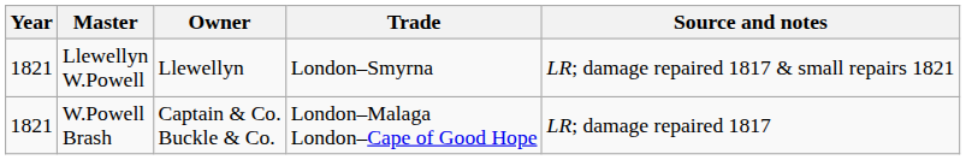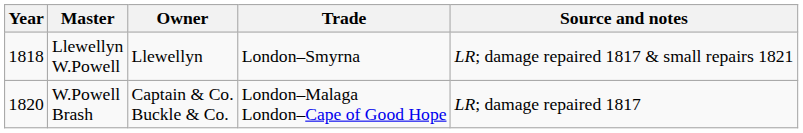 <table class="sortable wikitable">
 <tr>
 <th>Year</th>
 <th>Master</th>
 <th>Owner</th>
 <th>Trade</th>
 <th>Source and notes</th>
 </tr>
 <tr>
-<td>1821</td>
+<td>1818</td>
 <td>Llewellyn<br>W.Powell</td>
 <td>Llewellyn</td>
 <td>London–Smyrna</td>
 <td><em>LR</em>; damage repaired 1817 & small repairs 1821</td>
 </tr>
 <tr>
-<td>1821</td>
+<td>1820</td>
 <td>W.Powell<br>Brash</td>
 <td>Captain & Co.<br>Buckle & Co.</td>
 <td>London–Malaga<br>London–<a href='#'>Cape of Good Hope</a></td>
 <td><em>LR</em>; damage repaired 1817</td>
 </tr>
 </table>
